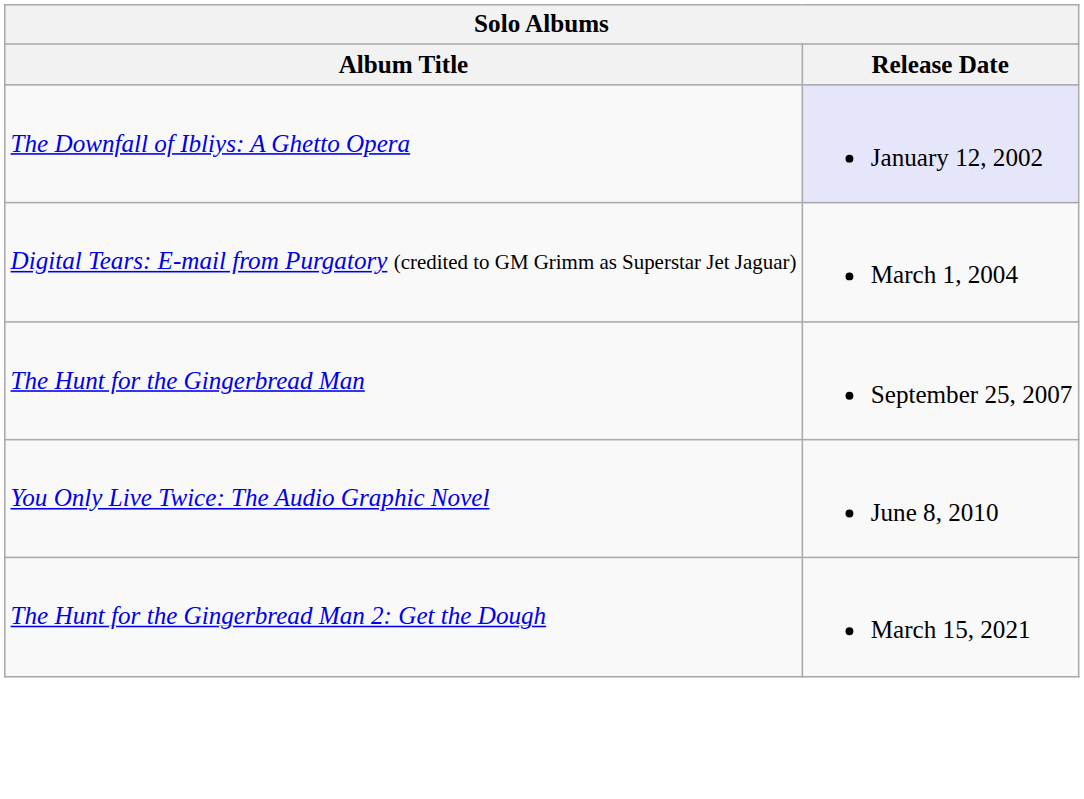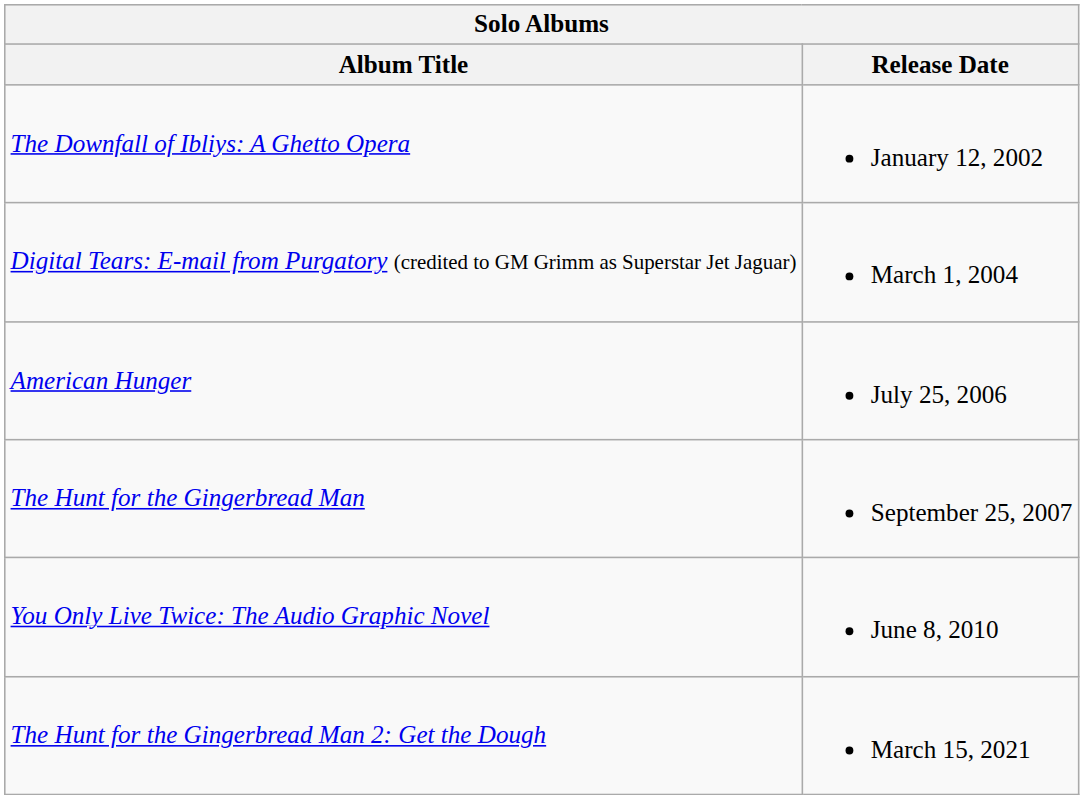 <table class="wikitable">
 <tr>
 <th colspan=2>Solo Albums</th>
 </tr>
 <tr>
 <th>Album Title</th>
 <th>Release Date</th>
 </tr>
 <tr>
 <td><em><a href='#'>The Downfall of Ibliys: A Ghetto Opera</a></em></td>
-<td style="background: lavender;"><br><ul><li>January 12, 2002</li></ul></td>
+<td><br><ul><li>January 12, 2002</li></ul></td>
 </tr>
 <tr>
 <td><em><a href='#'>Digital Tears: E-mail from Purgatory</a></em> <small>(credited to GM Grimm as Superstar Jet Jaguar)</small></td>
 <td><br><ul><li>March 1, 2004</li></ul></td>
+</tr>
+<tr>
+<td><em><a href='#'>American Hunger</a></em></td>
+<td><br><ul><li>July 25, 2006</li></ul></td>
 </tr>
 <tr>
 <td><em><a href='#'>The Hunt for the Gingerbread Man</a></em></td>
 <td><br><ul><li>September 25, 2007</li></ul></td>
 </tr>
 <tr>
 <td><em><a href='#'>You Only Live Twice: The Audio Graphic Novel</a></em></td>
 <td><br><ul><li>June 8, 2010</li></ul></td>
 </tr>
 <tr>
 <td><em><a href='#'>The Hunt for the Gingerbread Man 2: Get the Dough</a></em></td>
 <td><br><ul><li>March 15, 2021</li></ul></td>
 </tr>
 </table>
